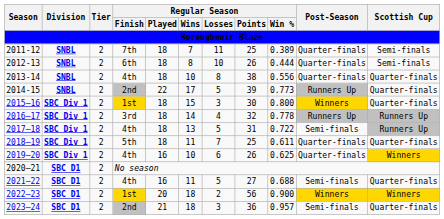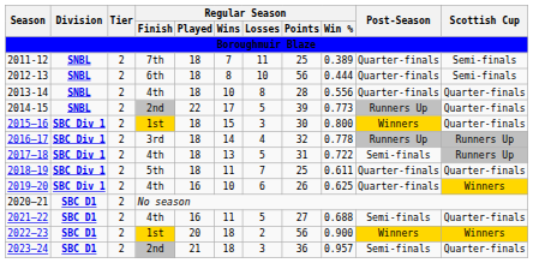 <table class="wikitable" style="font-size:100%;">
 <tr bgcolor="#efefef">
 <th rowspan="2">Season</th>
 <th rowspan="2">Division</th>
 <th rowspan="2">Tier</th>
 <th colspan="6">Regular Season</th>
 <th rowspan="2">Post-Season</th>
 <th rowspan="2">Scottish Cup</th>
 </tr>
 <tr>
 <th>Finish</th>
 <th>Played</th>
 <th>Wins</th>
 <th>Losses</th>
 <th>Points</th>
 <th>Win %</th>
 </tr>
 <tr>
 <td colspan="13" align=center bgcolor="blue"><span><strong>Boroughmuir Blaze</strong></span></td>
 </tr>
 <tr>
 <td style="text-align:center;">2011-12</td>
 <td style="text-align:center;"><strong><a href='#'>SNBL</a></strong></td>
 <td style="text-align:center;">2</td>
 <td style="text-align:center;">7th</td>
 <td style="text-align:center;">18</td>
 <td style="text-align:center;">7</td>
 <td style="text-align:center;">11</td>
 <td style="text-align:center;">25</td>
 <td style="text-align:center;">0.389</td>
 <td style="text-align:center;">Quarter-finals</td>
 <td style="text-align:center;">Semi-finals</td>
 </tr>
 <tr>
 <td style="text-align:center;">2012-13</td>
 <td style="text-align:center;"><strong><a href='#'>SNBL</a></strong></td>
 <td style="text-align:center;">2</td>
 <td style="text-align:center;">6th</td>
 <td style="text-align:center;">18</td>
 <td style="text-align:center;">8</td>
 <td style="text-align:center;">10</td>
-<td style="text-align:center;">26</td>
+<td style="text-align:center;">56</td>
 <td style="text-align:center;">0.444</td>
 <td style="text-align:center;">Quarter-finals</td>
 <td style="text-align:center;">Semi-finals</td>
 </tr>
 <tr>
 <td style="text-align:center;">2013-14</td>
 <td style="text-align:center;"><strong><a href='#'>SNBL</a></strong></td>
 <td style="text-align:center;">2</td>
 <td style="text-align:center;">4th</td>
 <td style="text-align:center;">18</td>
 <td style="text-align:center;">10</td>
 <td style="text-align:center;">8</td>
-<td style="text-align:center;">38</td>
+<td style="text-align:center;">28</td>
 <td style="text-align:center;">0.556</td>
 <td style="text-align:center;">Quarter-finals</td>
 <td style="text-align:center;">Quarter-finals</td>
 </tr>
 <tr>
 <td style="text-align:center;">2014-15</td>
 <td style="text-align:center;"><strong><a href='#'>SNBL</a></strong></td>
 <td style="text-align:center;">2</td>
 <td style="text-align:center;"bgcolor=silver>2nd</td>
 <td style="text-align:center;">22</td>
 <td style="text-align:center;">17</td>
 <td style="text-align:center;">5</td>
 <td style="text-align:center;">39</td>
 <td style="text-align:center;">0.773</td>
 <td style="text-align:center;"bgcolor=silver>Runners Up</td>
 <td style="text-align:center;">Quarter-finals</td>
 </tr>
 <tr>
 <td style="text-align:center;"><a href='#'>2015–16</a></td>
 <td style="text-align:center;"><strong><a href='#'>SBC Div 1</a></strong></td>
 <td style="text-align:center;">2</td>
 <td style="text-align:center;"bgcolor=gold>1st</td>
 <td style="text-align:center;">18</td>
 <td style="text-align:center;">15</td>
 <td style="text-align:center;">3</td>
 <td style="text-align:center;">30</td>
 <td style="text-align:center;">0.800</td>
 <td style="text-align:center;"bgcolor=gold>Winners</td>
 <td style="text-align:center;">Quarter-finals</td>
 </tr>
 <tr>
 <td style="text-align:center;"><a href='#'>2016–17</a></td>
 <td style="text-align:center;"><strong><a href='#'>SBC Div 1</a></strong></td>
 <td style="text-align:center;">2</td>
 <td style="text-align:center;">3rd</td>
 <td style="text-align:center;">18</td>
 <td style="text-align:center;">14</td>
 <td style="text-align:center;">4</td>
 <td style="text-align:center;">32</td>
 <td style="text-align:center;">0.778</td>
 <td style="text-align:center;"bgcolor=silver>Runners Up</td>
 <td style="text-align:center;"bgcolor=silver>Runners Up</td>
 </tr>
 <tr>
 <td style="text-align:center;"><a href='#'>2017–18</a></td>
 <td style="text-align:center;"><strong><a href='#'>SBC Div 1</a></strong></td>
 <td style="text-align:center;">2</td>
 <td style="text-align:center;">4th</td>
 <td style="text-align:center;">18</td>
 <td style="text-align:center;">13</td>
 <td style="text-align:center;">5</td>
 <td style="text-align:center;">31</td>
 <td style="text-align:center;">0.722</td>
 <td style="text-align:center;">Semi-finals</td>
 <td style="text-align:center;"bgcolor=silver>Runners Up</td>
 </tr>
 <tr>
 <td style="text-align:center;"><a href='#'>2018–19</a></td>
 <td style="text-align:center;"><strong><a href='#'>SBC Div 1</a></strong></td>
 <td style="text-align:center;">2</td>
 <td style="text-align:center;">5th</td>
 <td style="text-align:center;">18</td>
 <td style="text-align:center;">11</td>
 <td style="text-align:center;">7</td>
 <td style="text-align:center;">25</td>
 <td style="text-align:center;">0.611</td>
 <td style="text-align:center;">Quarter-finals</td>
 <td style="text-align:center;">Quarter-finals</td>
 </tr>
 <tr>
 <td style="text-align:center;"><a href='#'>2019–20</a></td>
 <td style="text-align:center;"><strong><a href='#'>SBC Div 1</a></strong></td>
 <td style="text-align:center;">2</td>
 <td style="text-align:center;">4th</td>
 <td style="text-align:center;">16</td>
 <td style="text-align:center;">10</td>
 <td style="text-align:center;">6</td>
 <td style="text-align:center;">26</td>
 <td style="text-align:center;">0.625</td>
 <td style="text-align:center;">Quarter-finals</td>
 <td style="text-align:center;"bgcolor=gold>Winners</td>
 </tr>
 <tr>
 <td style="text-align:center;">2020–21</td>
 <td style="text-align:center;"><strong><a href='#'>SBC D1</a></strong></td>
 <td style="text-align:center;">2</td>
 <td colspan=8><em>No season</em></td>
 </tr>
 <tr>
 <td style="text-align:center;"><a href='#'>2021–22</a></td>
 <td style="text-align:center;"><strong><a href='#'>SBC D1</a></strong></td>
 <td style="text-align:center;">2</td>
 <td style="text-align:center;">4th</td>
 <td style="text-align:center;">16</td>
 <td style="text-align:center;">11</td>
 <td style="text-align:center;">5</td>
 <td style="text-align:center;">27</td>
 <td style="text-align:center;">0.688</td>
 <td style="text-align:center;">Semi-finals</td>
 <td style="text-align:center;">Quarter-finals</td>
 </tr>
 <tr>
 <td style="text-align:center;"><a href='#'>2022–23</a></td>
 <td style="text-align:center;"><strong><a href='#'>SBC D1</a></strong></td>
 <td style="text-align:center;">2</td>
 <td style="text-align:center;"bgcolor=gold>1st</td>
 <td style="text-align:center;">20</td>
 <td style="text-align:center;">18</td>
 <td style="text-align:center;">2</td>
 <td style="text-align:center;">56</td>
 <td style="text-align:center;">0.900</td>
 <td style="text-align:center;"bgcolor=gold>Winners</td>
 <td style="text-align:center;"bgcolor=gold>Winners</td>
 </tr>
 <tr>
 <td style="text-align:center;"><a href='#'>2023–24</a></td>
 <td style="text-align:center;"><strong><a href='#'>SBC D1</a></strong></td>
 <td style="text-align:center;">2</td>
 <td style="text-align:center;"bgcolor=silver>2nd</td>
 <td style="text-align:center;">21</td>
 <td style="text-align:center;">18</td>
 <td style="text-align:center;">3</td>
 <td style="text-align:center;">36</td>
 <td style="text-align:center;">0.957</td>
 <td style="text-align:center;">Semi-finals</td>
 <td style="text-align:center;">Quarter-finals</td>
 </tr>
 </table>
